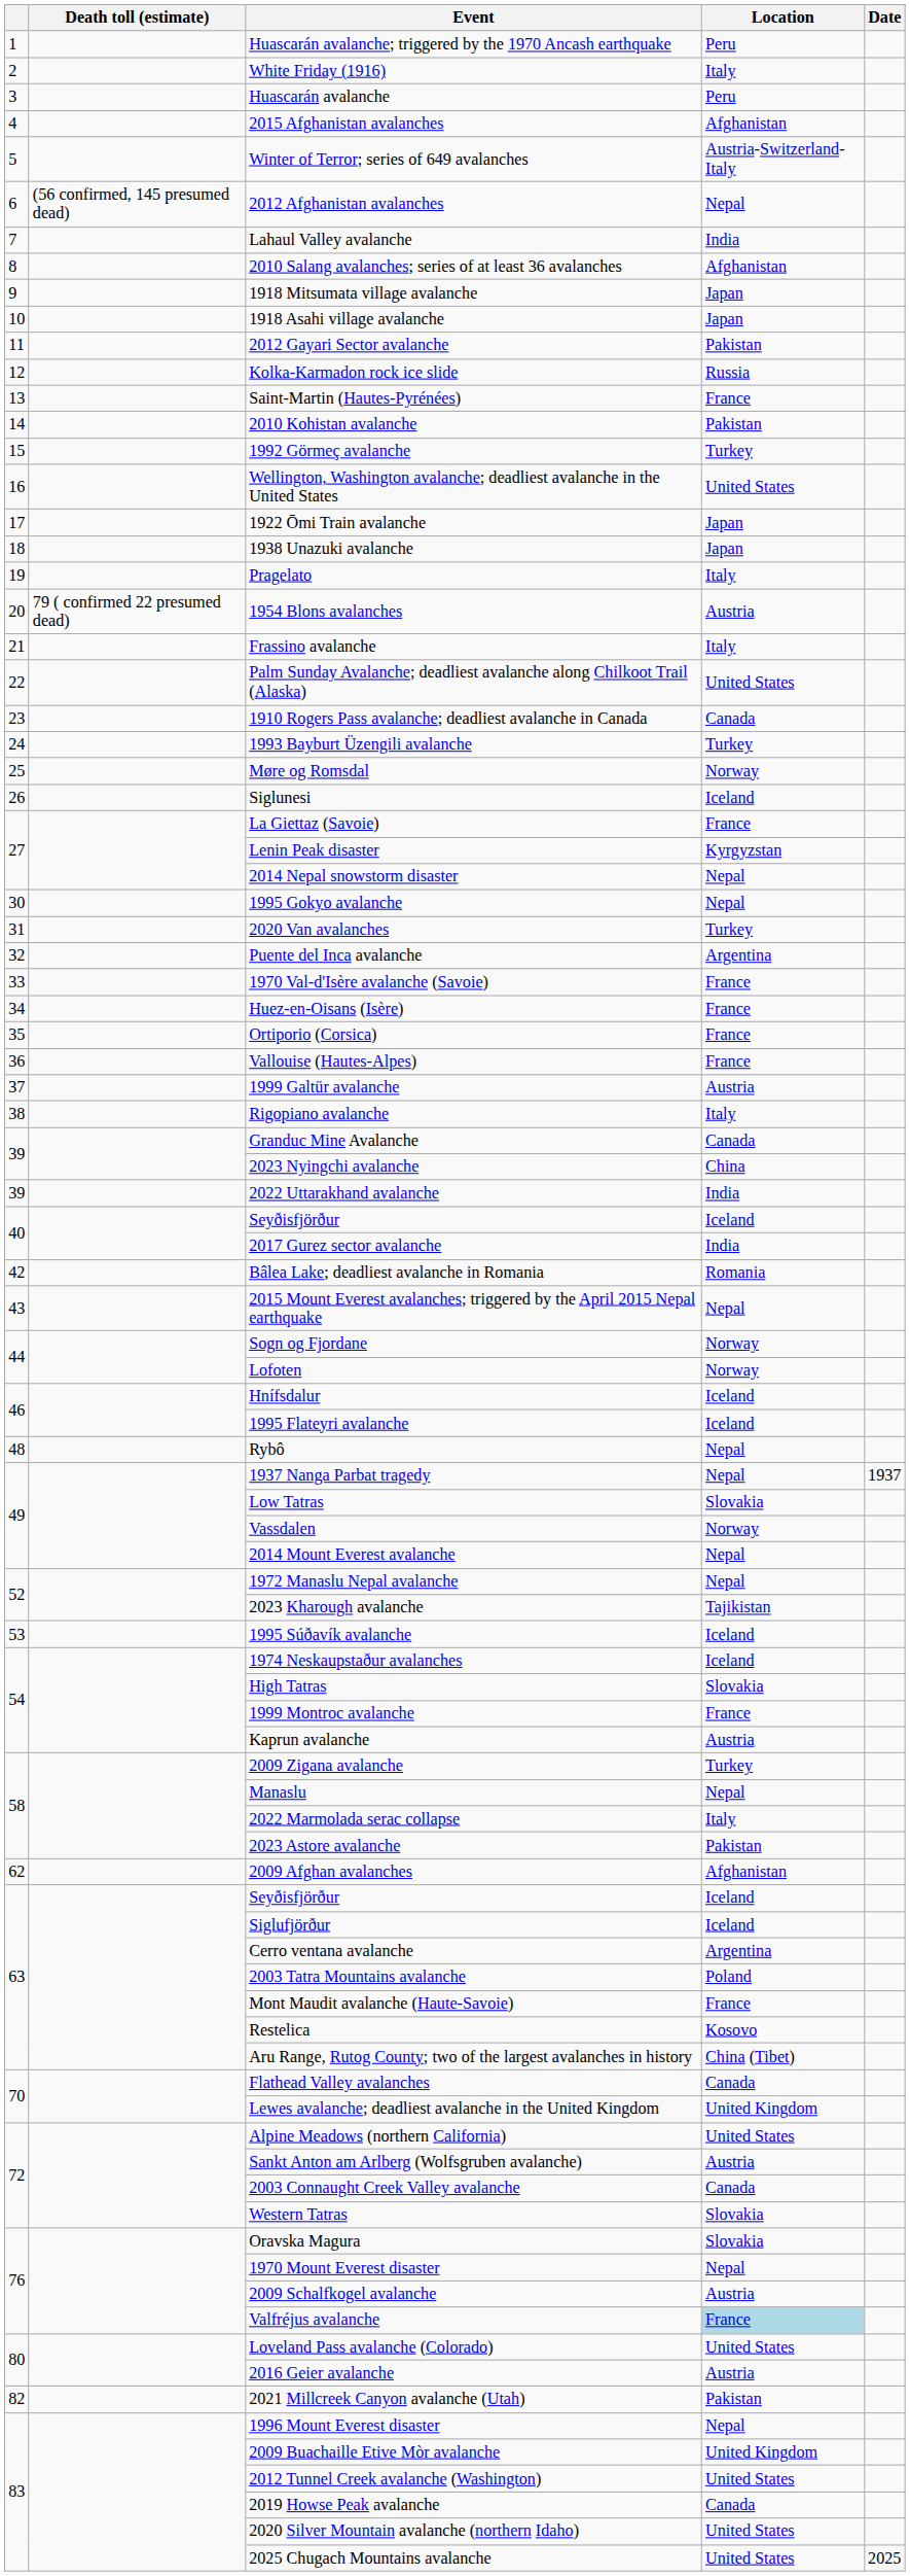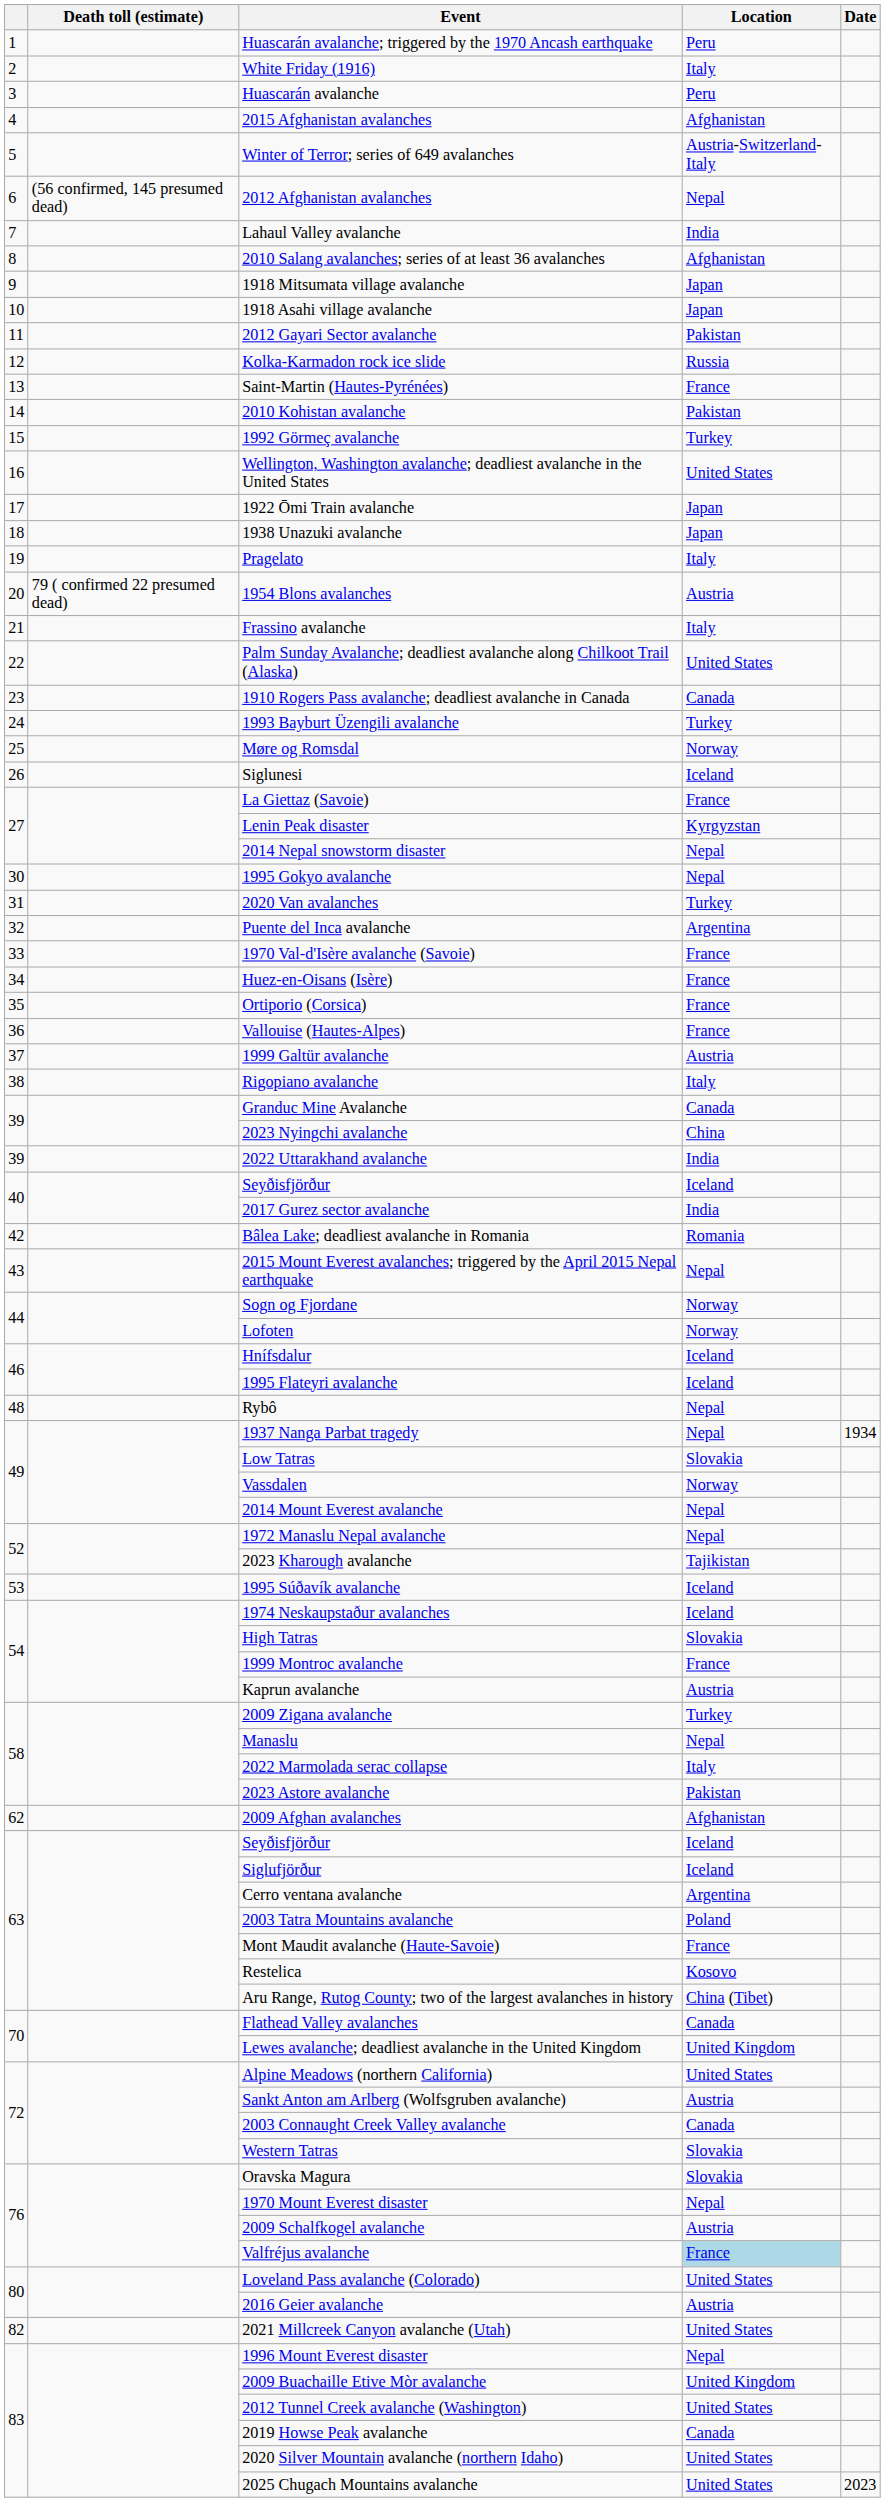 <table class="sortable wikitable" style="font-size:100%;">
 <tr>
 <th></th>
 <th>Death toll (estimate)</th>
 <th>Event</th>
 <th>Location</th>
 <th>Date</th>
 </tr>
 <tr>
 <td>1</td>
 <td></td>
 <td><a href='#'>Huascarán avalanche</a>; triggered by the <a href='#'>1970 Ancash earthquake</a></td>
 <td><a href='#'>Peru</a></td>
 <td></td>
 </tr>
 <tr>
 <td>2</td>
 <td></td>
 <td><a href='#'>White Friday (1916)</a></td>
 <td><a href='#'>Italy</a></td>
 <td></td>
 </tr>
 <tr>
 <td>3</td>
 <td></td>
 <td><a href='#'>Huascarán</a> avalanche</td>
 <td><a href='#'>Peru</a></td>
 <td></td>
 </tr>
 <tr>
 <td>4</td>
 <td></td>
 <td><a href='#'>2015 Afghanistan avalanches</a></td>
 <td><a href='#'>Afghanistan</a></td>
 <td></td>
 </tr>
 <tr>
 <td>5</td>
 <td></td>
 <td><a href='#'>Winter of Terror</a>; series of 649 avalanches</td>
 <td><a href='#'>Austria</a>-<a href='#'>Switzerland</a>-<a href='#'>Italy</a></td>
 <td></td>
 </tr>
 <tr>
 <td>6</td>
 <td> (56 confirmed, 145 presumed dead)</td>
 <td><a href='#'>2012 Afghanistan avalanches</a></td>
 <td><a href='#'>Nepal</a></td>
 <td></td>
 </tr>
 <tr>
 <td>7</td>
 <td></td>
 <td>Lahaul Valley avalanche</td>
 <td><a href='#'>India</a></td>
 <td></td>
 </tr>
 <tr>
 <td>8</td>
 <td></td>
 <td><a href='#'>2010 Salang avalanches</a>; series of at least 36 avalanches</td>
 <td><a href='#'>Afghanistan</a></td>
 <td></td>
 </tr>
 <tr>
 <td>9</td>
 <td></td>
 <td>1918 Mitsumata village avalanche</td>
 <td><a href='#'>Japan</a></td>
 <td></td>
 </tr>
 <tr>
 <td>10</td>
 <td></td>
 <td>1918 Asahi village avalanche</td>
 <td><a href='#'>Japan</a></td>
 <td></td>
 </tr>
 <tr>
 <td>11</td>
 <td></td>
 <td><a href='#'>2012 Gayari Sector avalanche</a></td>
 <td><a href='#'>Pakistan</a></td>
 <td></td>
 </tr>
 <tr>
 <td>12</td>
 <td></td>
 <td><a href='#'>Kolka-Karmadon rock ice slide</a></td>
 <td><a href='#'>Russia</a></td>
 <td></td>
 </tr>
 <tr>
 <td>13</td>
 <td></td>
 <td>Saint-Martin (<a href='#'>Hautes-Pyrénées</a>)</td>
 <td><a href='#'>France</a></td>
 <td></td>
 </tr>
 <tr>
 <td>14</td>
 <td></td>
 <td><a href='#'>2010 Kohistan avalanche</a></td>
 <td><a href='#'>Pakistan</a></td>
 <td></td>
 </tr>
 <tr>
 <td>15</td>
 <td></td>
 <td><a href='#'>1992 Görmeç avalanche</a></td>
 <td><a href='#'>Turkey</a></td>
 <td></td>
 </tr>
 <tr>
 <td>16</td>
 <td></td>
 <td><a href='#'>Wellington, Washington avalanche</a>; deadliest avalanche in the United States</td>
 <td><a href='#'>United States</a></td>
 <td></td>
 </tr>
 <tr>
 <td>17</td>
 <td></td>
 <td>1922 Ōmi Train avalanche</td>
 <td><a href='#'>Japan</a></td>
 <td></td>
 </tr>
 <tr>
 <td>18</td>
 <td></td>
 <td>1938 Unazuki avalanche</td>
 <td><a href='#'>Japan</a></td>
 <td></td>
 </tr>
 <tr>
 <td>19</td>
 <td></td>
 <td><a href='#'>Pragelato</a></td>
 <td><a href='#'>Italy</a></td>
 <td></td>
 </tr>
 <tr>
 <td>20</td>
 <td>79 ( confirmed 22 presumed dead)</td>
 <td><a href='#'>1954 Blons avalanches</a></td>
 <td><a href='#'>Austria</a></td>
 <td></td>
 </tr>
 <tr>
 <td>21</td>
 <td></td>
 <td><a href='#'>Frassino</a> avalanche</td>
 <td><a href='#'>Italy</a></td>
 <td></td>
 </tr>
 <tr>
 <td>22</td>
 <td></td>
 <td><a href='#'>Palm Sunday Avalanche</a>; deadliest avalanche along <a href='#'>Chilkoot Trail</a> (<a href='#'>Alaska</a>)</td>
 <td><a href='#'>United States</a></td>
 <td></td>
 </tr>
 <tr>
 <td>23</td>
 <td></td>
 <td><a href='#'>1910 Rogers Pass avalanche</a>; deadliest avalanche in Canada</td>
 <td><a href='#'>Canada</a></td>
 <td></td>
 </tr>
 <tr>
 <td>24</td>
 <td></td>
 <td><a href='#'>1993 Bayburt Üzengili avalanche</a></td>
 <td><a href='#'>Turkey</a></td>
 <td></td>
 </tr>
 <tr>
 <td>25</td>
 <td></td>
 <td><a href='#'>Møre og Romsdal</a></td>
 <td><a href='#'>Norway</a></td>
 <td></td>
 </tr>
 <tr>
 <td>26</td>
 <td></td>
 <td>Siglunesi</td>
 <td><a href='#'>Iceland</a></td>
 <td></td>
 </tr>
 <tr>
 <td rowspan="3">27</td>
 <td rowspan="3"></td>
 <td><a href='#'>La Giettaz</a> (<a href='#'>Savoie</a>)</td>
 <td><a href='#'>France</a></td>
 <td></td>
 </tr>
 <tr>
 <td><a href='#'>Lenin Peak disaster</a></td>
 <td><a href='#'>Kyrgyzstan</a></td>
 <td></td>
 </tr>
 <tr>
 <td><a href='#'>2014 Nepal snowstorm disaster</a></td>
 <td><a href='#'>Nepal</a></td>
 <td></td>
 </tr>
 <tr>
 <td>30</td>
 <td></td>
 <td><a href='#'>1995 Gokyo avalanche</a></td>
 <td><a href='#'>Nepal</a></td>
 <td></td>
 </tr>
 <tr>
 <td>31</td>
 <td></td>
 <td><a href='#'>2020 Van avalanches</a></td>
 <td><a href='#'>Turkey</a></td>
 <td></td>
 </tr>
 <tr>
 <td>32</td>
 <td></td>
 <td><a href='#'>Puente del Inca</a> avalanche</td>
 <td><a href='#'>Argentina</a></td>
 <td></td>
 </tr>
 <tr>
 <td>33</td>
 <td></td>
 <td><a href='#'>1970 Val-d'Isère avalanche</a> (<a href='#'>Savoie</a>)</td>
 <td><a href='#'>France</a></td>
 <td></td>
 </tr>
 <tr>
 <td>34</td>
 <td></td>
 <td><a href='#'>Huez-en-Oisans</a> (<a href='#'>Isère</a>)</td>
 <td><a href='#'>France</a></td>
 <td></td>
 </tr>
 <tr>
 <td>35</td>
 <td></td>
 <td><a href='#'>Ortiporio</a> (<a href='#'>Corsica</a>)</td>
 <td><a href='#'>France</a></td>
 <td></td>
 </tr>
 <tr>
 <td>36</td>
 <td></td>
 <td><a href='#'>Vallouise</a> (<a href='#'>Hautes-Alpes</a>)</td>
 <td><a href='#'>France</a></td>
 <td></td>
 </tr>
 <tr>
 <td>37</td>
 <td></td>
 <td><a href='#'>1999 Galtür avalanche</a></td>
 <td><a href='#'>Austria</a></td>
 <td></td>
 </tr>
 <tr>
 <td>38</td>
 <td></td>
 <td><a href='#'>Rigopiano avalanche</a></td>
 <td><a href='#'>Italy</a></td>
 <td></td>
 </tr>
 <tr>
 <td rowspan="2">39</td>
 <td rowspan="2"></td>
 <td><a href='#'>Granduc Mine</a> Avalanche</td>
 <td><a href='#'>Canada</a></td>
 <td></td>
 </tr>
 <tr>
 <td><a href='#'>2023 Nyingchi avalanche</a></td>
 <td><a href='#'>China</a></td>
 <td></td>
 </tr>
 <tr>
 <td>39</td>
 <td></td>
 <td><a href='#'>2022 Uttarakhand avalanche</a></td>
 <td><a href='#'>India</a></td>
 <td></td>
 </tr>
 <tr>
 <td rowspan="2">40</td>
 <td rowspan="2"></td>
 <td><a href='#'>Seyðisfjörður</a></td>
 <td><a href='#'>Iceland</a></td>
 <td></td>
 </tr>
 <tr>
 <td><a href='#'>2017 Gurez sector avalanche</a></td>
 <td><a href='#'>India</a></td>
 <td></td>
 </tr>
 <tr>
 <td>42</td>
 <td></td>
 <td><a href='#'>Bâlea Lake</a>; deadliest avalanche in Romania</td>
 <td><a href='#'>Romania</a></td>
 <td></td>
 </tr>
 <tr>
 <td>43</td>
 <td></td>
 <td><a href='#'>2015 Mount Everest avalanches</a>; triggered by the <a href='#'>April 2015 Nepal earthquake</a></td>
 <td><a href='#'>Nepal</a></td>
 <td></td>
 </tr>
 <tr>
 <td rowspan="2">44</td>
 <td rowspan="2"></td>
 <td><a href='#'>Sogn og Fjordane</a></td>
 <td><a href='#'>Norway</a></td>
 <td></td>
 </tr>
 <tr>
 <td><a href='#'>Lofoten</a></td>
 <td><a href='#'>Norway</a></td>
 <td></td>
 </tr>
 <tr>
 <td rowspan="2">46</td>
 <td rowspan="2"></td>
 <td><a href='#'>Hnífsdalur</a></td>
 <td><a href='#'>Iceland</a></td>
 <td></td>
 </tr>
 <tr>
 <td><a href='#'>1995 Flateyri avalanche</a></td>
 <td><a href='#'>Iceland</a></td>
 <td></td>
 </tr>
 <tr>
 <td>48</td>
 <td></td>
 <td>Rybô</td>
 <td><a href='#'>Nepal</a></td>
 <td></td>
 </tr>
 <tr>
 <td rowspan="4">49</td>
 <td rowspan="4"></td>
 <td><a href='#'>1937 Nanga Parbat tragedy</a></td>
 <td><a href='#'>Nepal</a></td>
-<td>1937</td>
+<td>1934</td>
 </tr>
 <tr 7>
 <td><a href='#'>Low Tatras</a></td>
 <td><a href='#'>Slovakia</a></td>
 <td></td>
 </tr>
 <tr>
 <td><a href='#'>Vassdalen</a></td>
 <td><a href='#'>Norway</a></td>
 <td></td>
 </tr>
 <tr>
 <td><a href='#'>2014 Mount Everest avalanche</a></td>
 <td><a href='#'>Nepal</a></td>
 <td></td>
 </tr>
 <tr>
 <td rowspan="2">52</td>
 <td rowspan="2"></td>
 <td><a href='#'>1972 Manaslu Nepal avalanche</a></td>
 <td><a href='#'>Nepal</a></td>
 <td></td>
 </tr>
 <tr>
 <td>2023 <a href='#'>Kharough</a> avalanche</td>
 <td><a href='#'>Tajikistan</a></td>
 <td></td>
 </tr>
 <tr>
 <td>53</td>
 <td></td>
 <td><a href='#'>1995 Súðavík avalanche</a></td>
 <td><a href='#'>Iceland</a></td>
 <td></td>
 </tr>
 <tr>
 <td rowspan="4">54</td>
 <td rowspan="4"></td>
 <td><a href='#'>1974 Neskaupstaður avalanches</a></td>
 <td><a href='#'>Iceland</a></td>
 <td></td>
 </tr>
 <tr>
 <td><a href='#'>High Tatras</a></td>
 <td><a href='#'>Slovakia</a></td>
 <td></td>
 </tr>
 <tr>
 <td><a href='#'>1999 Montroc avalanche</a></td>
 <td><a href='#'>France</a></td>
 <td></td>
 </tr>
 <tr>
 <td>Kaprun avalanche</td>
 <td><a href='#'>Austria</a></td>
 <td></td>
 </tr>
 <tr>
 <td rowspan="4">58</td>
 <td rowspan="4"></td>
 <td><a href='#'>2009 Zigana avalanche</a></td>
 <td><a href='#'>Turkey</a></td>
 <td></td>
 </tr>
 <tr>
 <td><a href='#'>Manaslu</a></td>
 <td><a href='#'>Nepal</a></td>
 <td></td>
 </tr>
 <tr>
 <td><a href='#'>2022 Marmolada serac collapse</a></td>
 <td><a href='#'>Italy</a></td>
 <td></td>
 </tr>
 <tr>
 <td><a href='#'>2023 Astore avalanche</a></td>
 <td><a href='#'>Pakistan</a></td>
 <td></td>
 </tr>
 <tr>
 <td>62</td>
 <td></td>
 <td><a href='#'>2009 Afghan avalanches</a></td>
 <td><a href='#'>Afghanistan</a></td>
 <td></td>
 </tr>
 <tr>
 <td rowspan="7">63</td>
 <td rowspan="7"></td>
 <td><a href='#'>Seyðisfjörður</a></td>
 <td><a href='#'>Iceland</a></td>
 <td></td>
 </tr>
 <tr>
 <td><a href='#'>Siglufjörður</a></td>
 <td><a href='#'>Iceland</a></td>
 <td></td>
 </tr>
 <tr>
 <td>Cerro ventana avalanche</td>
 <td><a href='#'>Argentina</a></td>
 <td></td>
 </tr>
 <tr>
 <td><a href='#'>2003 Tatra Mountains avalanche</a></td>
 <td><a href='#'>Poland</a></td>
 <td></td>
 </tr>
 <tr>
 <td>Mont Maudit avalanche (<a href='#'>Haute-Savoie</a>)</td>
 <td><a href='#'>France</a></td>
 <td></td>
 </tr>
 <tr>
 <td>Restelica</td>
 <td><a href='#'>Kosovo</a></td>
 <td></td>
 </tr>
 <tr>
 <td>Aru Range, <a href='#'>Rutog County</a>; two of the largest avalanches in history</td>
 <td><a href='#'>China</a> (<a href='#'>Tibet</a>)</td>
 <td></td>
 </tr>
 <tr>
 <td rowspan="2">70</td>
 <td rowspan="2"></td>
 <td><a href='#'>Flathead Valley avalanches</a></td>
 <td><a href='#'>Canada</a></td>
 <td></td>
 </tr>
 <tr>
 <td><a href='#'>Lewes avalanche</a>; deadliest avalanche in the United Kingdom</td>
 <td><a href='#'>United Kingdom</a></td>
 <td></td>
 </tr>
 <tr>
 <td rowspan="4">72</td>
 <td rowspan="4"></td>
 <td><a href='#'>Alpine Meadows</a> (northern <a href='#'>California</a>)</td>
 <td><a href='#'>United States</a></td>
 <td></td>
 </tr>
 <tr>
 <td><a href='#'>Sankt Anton am Arlberg</a> (Wolfsgruben avalanche)</td>
 <td><a href='#'>Austria</a></td>
 <td></td>
 </tr>
 <tr>
 <td><a href='#'>2003 Connaught Creek Valley avalanche</a></td>
 <td><a href='#'>Canada</a></td>
 <td></td>
 </tr>
 <tr>
 <td><a href='#'>Western Tatras</a></td>
 <td><a href='#'>Slovakia</a></td>
 <td></td>
 </tr>
 <tr>
 <td rowspan="4">76</td>
 <td rowspan="4"></td>
 <td>Oravska Magura</td>
 <td><a href='#'>Slovakia</a></td>
 <td></td>
 </tr>
 <tr>
 <td><a href='#'>1970 Mount Everest disaster</a></td>
 <td><a href='#'>Nepal</a></td>
 <td></td>
 </tr>
 <tr>
 <td><a href='#'>2009 Schalfkogel avalanche</a></td>
 <td><a href='#'>Austria</a></td>
 <td></td>
 </tr>
 <tr>
 <td><a href='#'>Valfréjus avalanche</a></td>
 <td style="background: lightblue;"><a href='#'>France</a></td>
 <td></td>
 </tr>
 <tr>
 <td rowspan="2">80</td>
 <td rowspan="2"></td>
 <td><a href='#'>Loveland Pass avalanche</a> (<a href='#'>Colorado</a>)</td>
 <td><a href='#'>United States</a></td>
 <td></td>
 </tr>
 <tr>
 <td><a href='#'>2016 Geier avalanche</a></td>
 <td><a href='#'>Austria</a></td>
 <td></td>
 </tr>
 <tr>
 <td>82</td>
 <td></td>
 <td>2021 <a href='#'>Millcreek Canyon</a> avalanche (<a href='#'>Utah</a>)</td>
-<td><a href='#'>Pakistan</a></td>
+<td><a href='#'>United States</a></td>
 <td></td>
 </tr>
 <tr>
 <td rowspan="6">83</td>
 <td rowspan="6"></td>
 <td><a href='#'>1996 Mount Everest disaster</a></td>
 <td><a href='#'>Nepal</a></td>
 <td></td>
 </tr>
 <tr>
 <td><a href='#'>2009 Buachaille Etive Mòr avalanche</a></td>
 <td><a href='#'>United Kingdom</a></td>
 <td></td>
 </tr>
 <tr>
 <td><a href='#'>2012 Tunnel Creek avalanche</a> (<a href='#'>Washington</a>)</td>
 <td><a href='#'>United States</a></td>
 <td></td>
 </tr>
 <tr>
 <td>2019 <a href='#'>Howse Peak</a> avalanche</td>
 <td><a href='#'>Canada</a></td>
 <td></td>
 </tr>
 <tr>
 <td>2020 <a href='#'>Silver Mountain</a> avalanche (<a href='#'>northern</a> <a href='#'>Idaho</a>)</td>
 <td><a href='#'>United States</a></td>
 <td></td>
 </tr>
 <tr>
 <td>2025 Chugach Mountains avalanche</td>
 <td><a href='#'>United States</a></td>
-<td>2025</td>
+<td>2023</td>
 </tr>
 </table>
